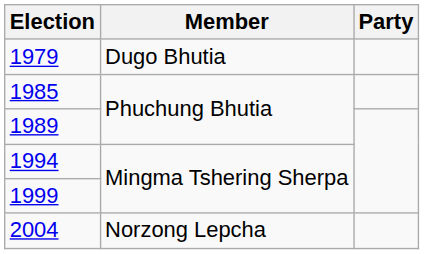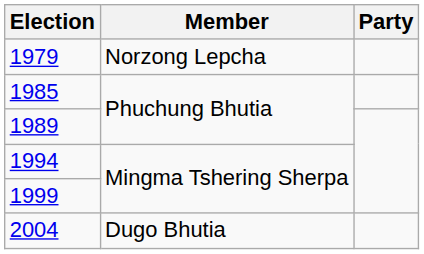 <table class="wikitable sortable">
 <tr>
 <th>Election</th>
 <th>Member</th>
 <th colspan=2>Party</th>
 </tr>
 <tr>
 <td><a href='#'>1979</a></td>
-<td>Dugo Bhutia</td>
+<td>Norzong Lepcha</td>
 <td></td>
 </tr>
 <tr>
 <td><a href='#'>1985</a></td>
 <td rowspan=2>Phuchung Bhutia</td>
 <td></td>
 </tr>
 <tr>
 <td><a href='#'>1989</a></td>
 </tr>
 <tr>
 <td><a href='#'>1994</a></td>
 <td rowspan=2>Mingma Tshering Sherpa</td>
 </tr>
 <tr>
 <td><a href='#'>1999</a></td>
 </tr>
 <tr>
 <td><a href='#'>2004</a></td>
-<td>Norzong Lepcha</td>
+<td>Dugo Bhutia</td>
 <td></td>
 </tr>
 </table>
